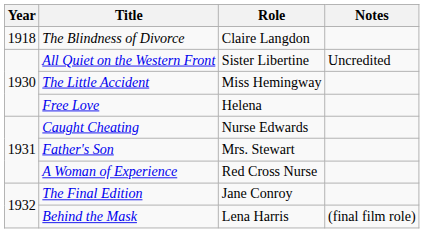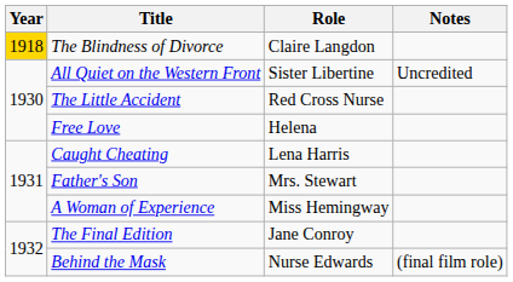 <table class="wikitable">
 <tr>
 <th>Year</th>
 <th>Title</th>
 <th>Role</th>
 <th>Notes</th>
 </tr>
 <tr>
-<td>1918</td>
+<td style="background: gold;">1918</td>
 <td><em>The Blindness of Divorce</em></td>
 <td>Claire Langdon</td>
 <td></td>
 </tr>
 <tr>
 <td rowspan=3>1930</td>
 <td><em><a href='#'>All Quiet on the Western Front</a></em></td>
 <td>Sister Libertine</td>
 <td>Uncredited</td>
 </tr>
 <tr>
 <td><em><a href='#'>The Little Accident</a></em></td>
-<td>Miss Hemingway</td>
+<td>Red Cross Nurse</td>
 <td></td>
 </tr>
 <tr>
 <td><em><a href='#'>Free Love</a></em></td>
 <td>Helena</td>
 <td></td>
 </tr>
 <tr>
 <td rowspan=3>1931</td>
 <td><em><a href='#'>Caught Cheating</a></em></td>
-<td>Nurse Edwards</td>
+<td>Lena Harris</td>
 <td></td>
 </tr>
 <tr>
 <td><em><a href='#'>Father's Son</a></em></td>
 <td>Mrs. Stewart</td>
 <td></td>
 </tr>
 <tr>
 <td><em><a href='#'>A Woman of Experience</a></em></td>
-<td>Red Cross Nurse</td>
+<td>Miss Hemingway</td>
 <td></td>
 </tr>
 <tr>
 <td rowspan=2>1932</td>
 <td><em><a href='#'>The Final Edition</a></em></td>
 <td>Jane Conroy</td>
 <td></td>
 </tr>
 <tr>
 <td><em><a href='#'>Behind the Mask</a></em></td>
-<td>Lena Harris</td>
+<td>Nurse Edwards</td>
 <td>(final film role)</td>
 </tr>
 </table>
